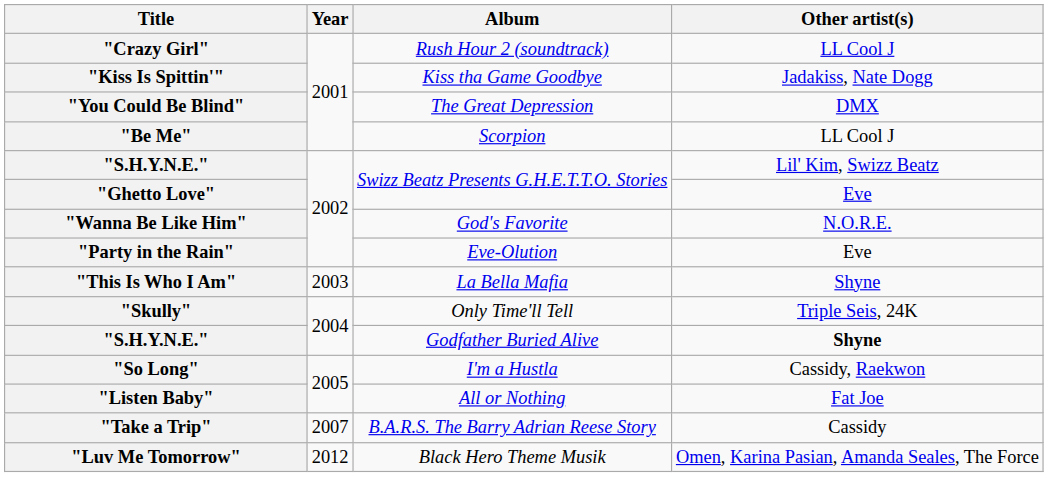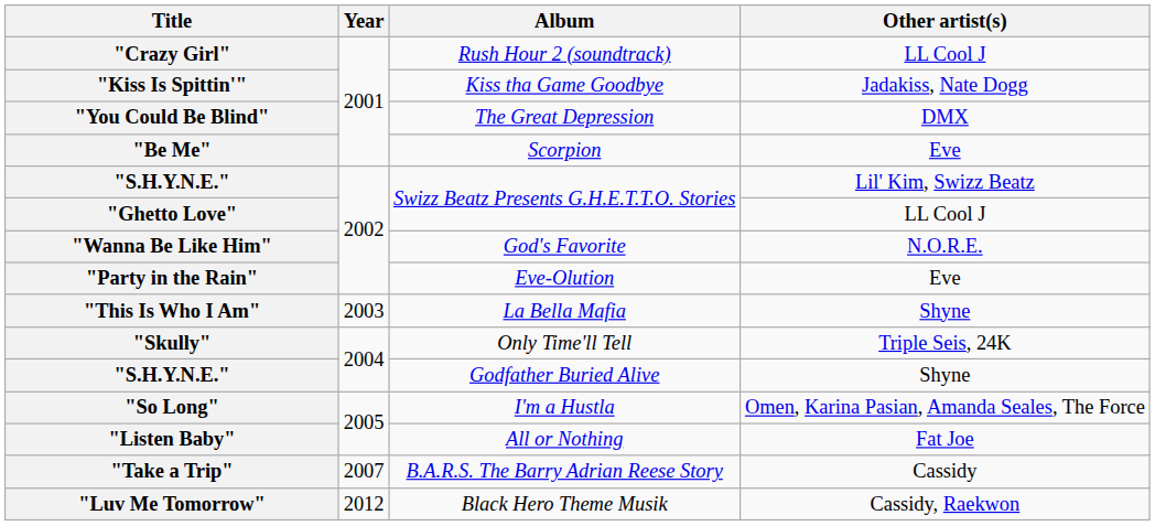 <table class="wikitable plainrowheaders" style="text-align:center;">
 <tr>
 <th scope="col" style="width:16em;">Title</th>
 <th scope="col">Year</th>
 <th scope="col">Album</th>
 <th scope="col">Other artist(s)</th>
 </tr>
 <tr>
 <th scope="row">"Crazy Girl"</th>
 <td rowspan="4">2001</td>
 <td><em><a href='#'>Rush Hour 2 (soundtrack)</a></em></td>
 <td><a href='#'>LL Cool J</a></td>
 </tr>
 <tr>
 <th scope="row">"Kiss Is Spittin'"</th>
 <td><em><a href='#'>Kiss tha Game Goodbye</a></em></td>
 <td><a href='#'>Jadakiss</a>, <a href='#'>Nate Dogg</a></td>
 </tr>
 <tr>
 <th scope="row">"You Could Be Blind"</th>
 <td><em><a href='#'>The Great Depression</a></em></td>
 <td><a href='#'>DMX</a></td>
 </tr>
 <tr>
 <th scope="row">"Be Me"</th>
 <td><em><a href='#'>Scorpion</a></em></td>
-<td>LL Cool J</td>
+<td><a href='#'>Eve</a></td>
 </tr>
 <tr>
 <th scope="row">"S.H.Y.N.E."</th>
 <td rowspan="4">2002</td>
 <td rowspan="2"><em><a href='#'>Swizz Beatz Presents G.H.E.T.T.O. Stories</a></em></td>
 <td><a href='#'>Lil' Kim</a>, <a href='#'>Swizz Beatz</a></td>
 </tr>
 <tr>
 <th scope="row">"Ghetto Love"</th>
-<td><a href='#'>Eve</a></td>
+<td>LL Cool J</td>
 </tr>
 <tr>
 <th scope="row">"Wanna Be Like Him"</th>
 <td><em><a href='#'>God's Favorite</a></em></td>
 <td><a href='#'>N.O.R.E.</a></td>
 </tr>
 <tr>
 <th scope="row">"Party in the Rain"</th>
 <td><em><a href='#'>Eve-Olution</a></em></td>
 <td>Eve</td>
 </tr>
 <tr>
 <th scope="row">"This Is Who I Am"</th>
 <td>2003</td>
 <td><em><a href='#'>La Bella Mafia</a></em></td>
 <td><a href='#'>Shyne</a></td>
 </tr>
 <tr>
 <th scope="row">"Skully"</th>
 <td rowspan="2">2004</td>
 <td><em>Only Time'll Tell</em></td>
 <td><a href='#'>Triple Seis</a>, 24K</td>
 </tr>
 <tr>
 <th scope="row">"S.H.Y.N.E."</th>
 <td><em><a href='#'>Godfather Buried Alive</a></em></td>
-<td><strong>Shyne</strong></td>
+<td>Shyne</td>
 </tr>
 <tr>
 <th scope="row">"So Long"</th>
 <td rowspan="2">2005</td>
 <td><em><a href='#'>I'm a Hustla</a></em></td>
-<td>Cassidy, <a href='#'>Raekwon</a></td>
+<td><a href='#'>Omen</a>, <a href='#'>Karina Pasian</a>, <a href='#'>Amanda Seales</a>, The Force</td>
 </tr>
 <tr>
 <th scope="row">"Listen Baby"</th>
 <td><em><a href='#'>All or Nothing</a></em></td>
 <td><a href='#'>Fat Joe</a></td>
 </tr>
 <tr>
 <th scope="row">"Take a Trip"</th>
 <td>2007</td>
 <td><em><a href='#'>B.A.R.S. The Barry Adrian Reese Story</a></em></td>
 <td>Cassidy</td>
 </tr>
 <tr>
 <th scope="row">"Luv Me Tomorrow"</th>
 <td>2012</td>
 <td><em>Black Hero Theme Musik</em></td>
-<td><a href='#'>Omen</a>, <a href='#'>Karina Pasian</a>, <a href='#'>Amanda Seales</a>, The Force</td>
+<td>Cassidy, <a href='#'>Raekwon</a></td>
 </tr>
 </table>
